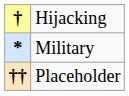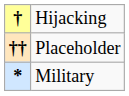 <table class="wikitable plainrowheaders">
 <tr>
 <th scope=row style="background-color:#FFFF99">†</th>
 <td>Hijacking</td>
 </tr>
 <tr>
+<th scope=row style="background-color:#FFE6BD">††</th>
+<td>Placeholder</td>
+</tr>
+<tr>
 <th scope=row style="background-color:#D0E7FF">*</th>
 <td>Military</td>
 </tr>
-<tr>
-<th scope=row style="background-color:#FFE6BD">††</th>
-<td>Placeholder</td>
-</tr>
 </table>
